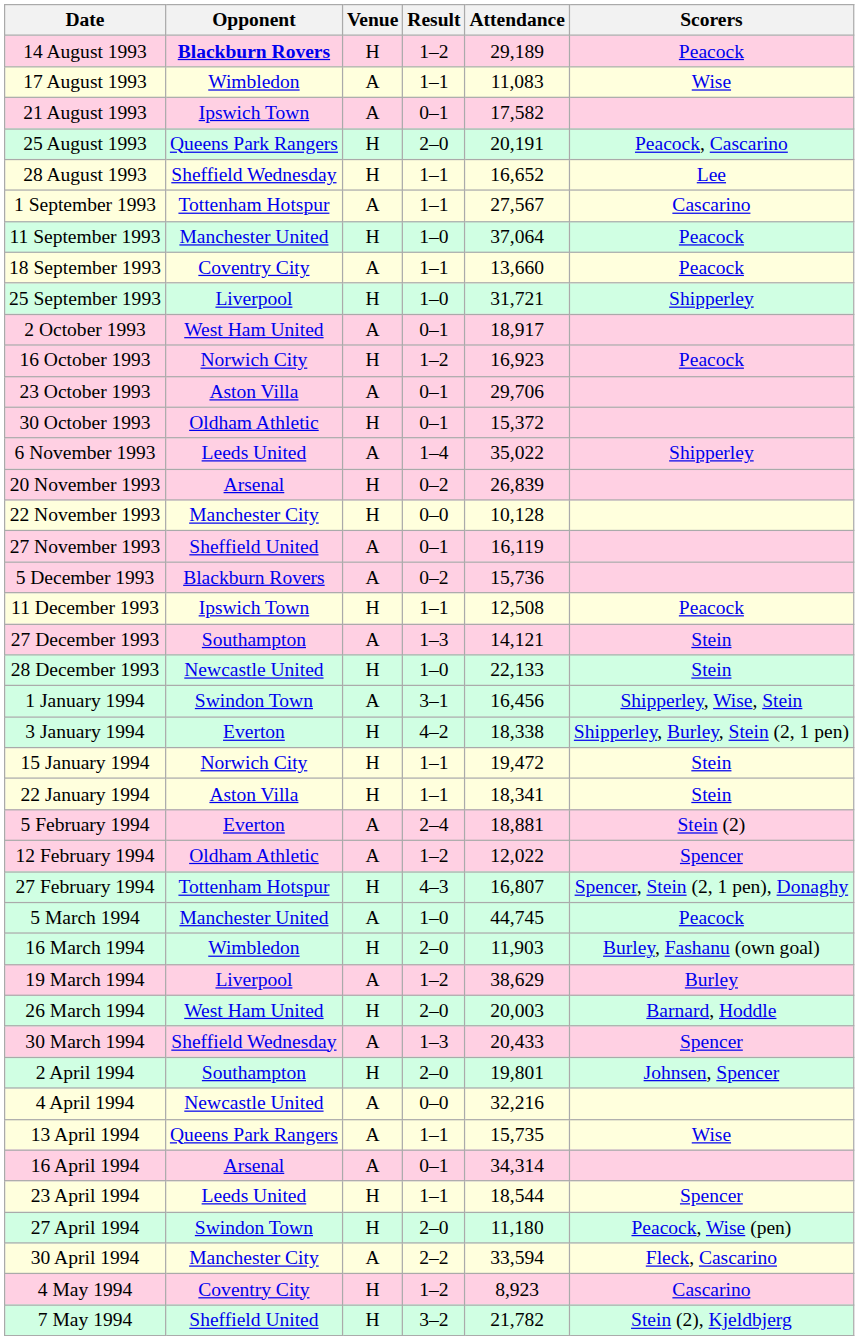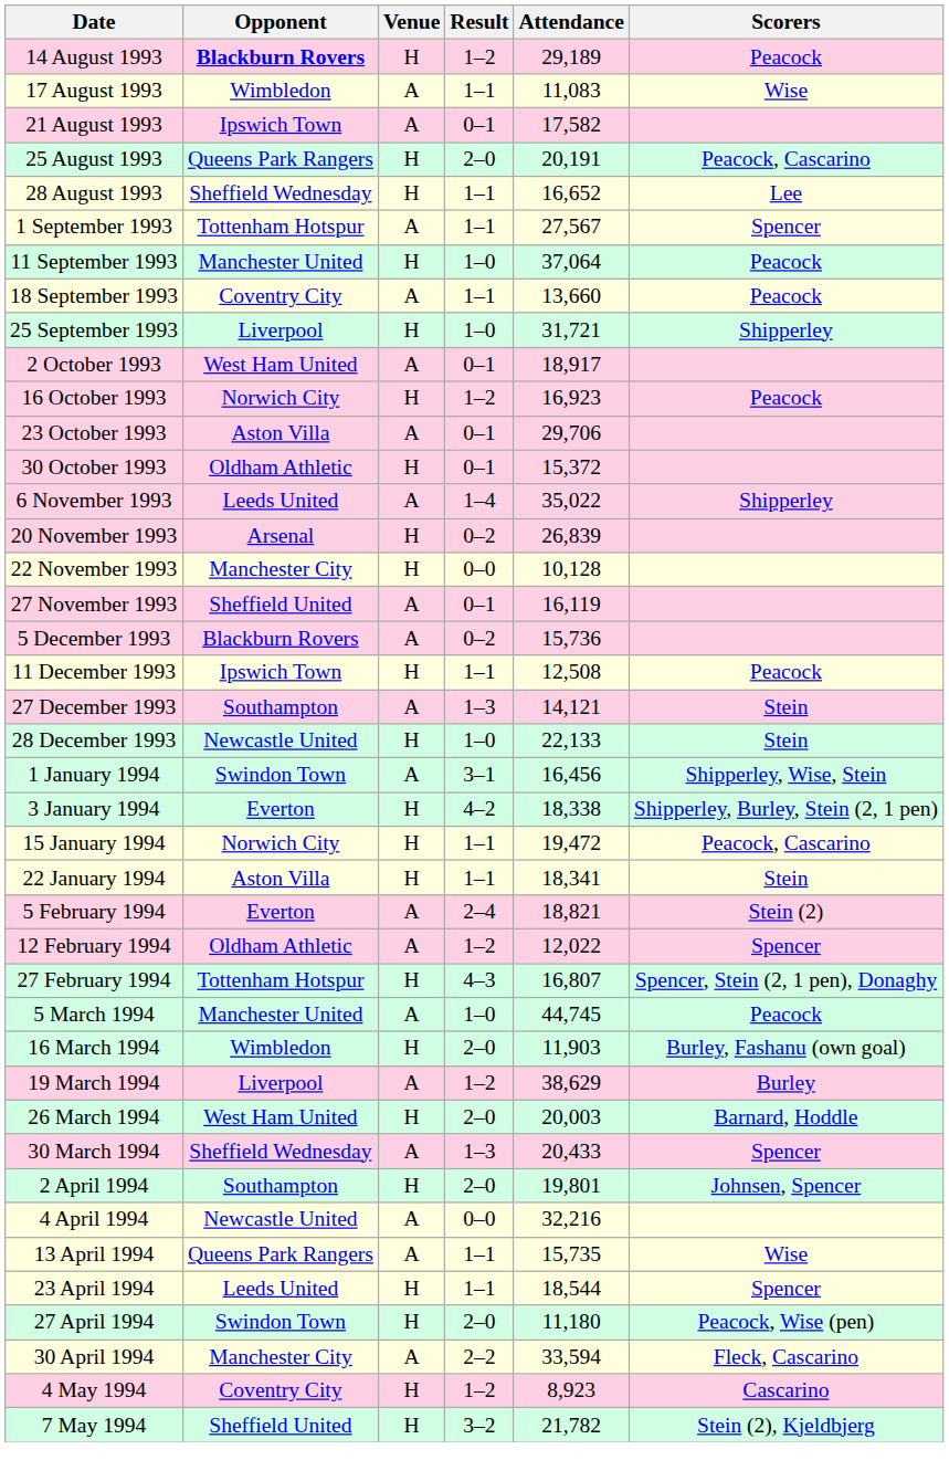 <table class="wikitable" style="text-align:center">
 <tr>
 <th>Date</th>
 <th>Opponent</th>
 <th>Venue</th>
 <th>Result</th>
 <th>Attendance</th>
 <th>Scorers</th>
 </tr>
 <tr style="background-color: #ffd0e3;">
 <td>14 August 1993</td>
 <td><strong><a href='#'>Blackburn Rovers</a></strong></td>
 <td>H</td>
 <td>1–2</td>
 <td>29,189</td>
 <td><a href='#'>Peacock</a></td>
 </tr>
 <tr style="background-color: #ffffdd;">
 <td>17 August 1993</td>
 <td><a href='#'>Wimbledon</a></td>
 <td>A</td>
 <td>1–1</td>
 <td>11,083</td>
 <td><a href='#'>Wise</a></td>
 </tr>
 <tr style="background-color: #ffd0e3;">
 <td>21 August 1993</td>
 <td><a href='#'>Ipswich Town</a></td>
 <td>A</td>
 <td>0–1</td>
 <td>17,582</td>
 <td></td>
 </tr>
 <tr style="background-color: #d0ffe3;">
 <td>25 August 1993</td>
 <td><a href='#'>Queens Park Rangers</a></td>
 <td>H</td>
 <td>2–0</td>
 <td>20,191</td>
 <td><a href='#'>Peacock</a>, <a href='#'>Cascarino</a></td>
 </tr>
 <tr style="background-color: #ffffdd;">
 <td>28 August 1993</td>
 <td><a href='#'>Sheffield Wednesday</a></td>
 <td>H</td>
 <td>1–1</td>
 <td>16,652</td>
 <td><a href='#'>Lee</a></td>
 </tr>
 <tr style="background-color: #ffffdd;">
 <td>1 September 1993</td>
 <td><a href='#'>Tottenham Hotspur</a></td>
 <td>A</td>
 <td>1–1</td>
 <td>27,567</td>
-<td><a href='#'>Cascarino</a></td>
+<td><a href='#'>Spencer</a></td>
 </tr>
 <tr style="background-color: #d0ffe3;">
 <td>11 September 1993</td>
 <td><a href='#'>Manchester United</a></td>
 <td>H</td>
 <td>1–0</td>
 <td>37,064</td>
 <td><a href='#'>Peacock</a></td>
 </tr>
 <tr style="background-color: #ffffdd;">
 <td>18 September 1993</td>
 <td><a href='#'>Coventry City</a></td>
 <td>A</td>
 <td>1–1</td>
 <td>13,660</td>
 <td><a href='#'>Peacock</a></td>
 </tr>
 <tr style="background-color: #d0ffe3;">
 <td>25 September 1993</td>
 <td><a href='#'>Liverpool</a></td>
 <td>H</td>
 <td>1–0</td>
 <td>31,721</td>
 <td><a href='#'>Shipperley</a></td>
 </tr>
 <tr style="background-color: #ffd0e3;">
 <td>2 October 1993</td>
 <td><a href='#'>West Ham United</a></td>
 <td>A</td>
 <td>0–1</td>
 <td>18,917</td>
 <td></td>
 </tr>
 <tr style="background-color: #ffd0e3;">
 <td>16 October 1993</td>
 <td><a href='#'>Norwich City</a></td>
 <td>H</td>
 <td>1–2</td>
 <td>16,923</td>
 <td><a href='#'>Peacock</a></td>
 </tr>
 <tr style="background-color: #ffd0e3;">
 <td>23 October 1993</td>
 <td><a href='#'>Aston Villa</a></td>
 <td>A</td>
 <td>0–1</td>
 <td>29,706</td>
 <td></td>
 </tr>
 <tr style="background-color: #ffd0e3;">
 <td>30 October 1993</td>
 <td><a href='#'>Oldham Athletic</a></td>
 <td>H</td>
 <td>0–1</td>
 <td>15,372</td>
 <td></td>
 </tr>
 <tr style="background-color: #ffd0e3;">
 <td>6 November 1993</td>
 <td><a href='#'>Leeds United</a></td>
 <td>A</td>
 <td>1–4</td>
 <td>35,022</td>
 <td><a href='#'>Shipperley</a></td>
 </tr>
 <tr style="background-color: #ffd0e3;">
 <td>20 November 1993</td>
 <td><a href='#'>Arsenal</a></td>
 <td>H</td>
 <td>0–2</td>
 <td>26,839</td>
 <td></td>
 </tr>
 <tr style="background-color: #ffffdd;">
 <td>22 November 1993</td>
 <td><a href='#'>Manchester City</a></td>
 <td>H</td>
 <td>0–0</td>
 <td>10,128</td>
 <td></td>
 </tr>
 <tr style="background-color: #ffd0e3;">
 <td>27 November 1993</td>
 <td><a href='#'>Sheffield United</a></td>
 <td>A</td>
 <td>0–1</td>
 <td>16,119</td>
 <td></td>
 </tr>
 <tr style="background-color: #ffd0e3;">
 <td>5 December 1993</td>
 <td><a href='#'>Blackburn Rovers</a></td>
 <td>A</td>
 <td>0–2</td>
 <td>15,736</td>
 <td></td>
 </tr>
 <tr style="background-color: #ffffdd;">
 <td>11 December 1993</td>
 <td><a href='#'>Ipswich Town</a></td>
 <td>H</td>
 <td>1–1</td>
 <td>12,508</td>
 <td><a href='#'>Peacock</a></td>
 </tr>
 <tr style="background-color: #ffd0e3;">
 <td>27 December 1993</td>
 <td><a href='#'>Southampton</a></td>
 <td>A</td>
 <td>1–3</td>
 <td>14,121</td>
 <td><a href='#'>Stein</a></td>
 </tr>
 <tr style="background-color: #d0ffe3;">
 <td>28 December 1993</td>
 <td><a href='#'>Newcastle United</a></td>
 <td>H</td>
 <td>1–0</td>
 <td>22,133</td>
 <td><a href='#'>Stein</a></td>
 </tr>
 <tr style="background-color: #d0ffe3;">
 <td>1 January 1994</td>
 <td><a href='#'>Swindon Town</a></td>
 <td>A</td>
 <td>3–1</td>
 <td>16,456</td>
 <td><a href='#'>Shipperley</a>, <a href='#'>Wise</a>, <a href='#'>Stein</a></td>
 </tr>
 <tr style="background-color: #d0ffe3;">
 <td>3 January 1994</td>
 <td><a href='#'>Everton</a></td>
 <td>H</td>
 <td>4–2</td>
 <td>18,338</td>
 <td><a href='#'>Shipperley</a>, <a href='#'>Burley</a>, <a href='#'>Stein</a> (2, 1 pen)</td>
 </tr>
 <tr style="background-color: #ffffdd;">
 <td>15 January 1994</td>
 <td><a href='#'>Norwich City</a></td>
 <td>H</td>
 <td>1–1</td>
 <td>19,472</td>
-<td><a href='#'>Stein</a></td>
+<td><a href='#'>Peacock</a>, <a href='#'>Cascarino</a></td>
 </tr>
 <tr style="background-color: #ffffdd;">
 <td>22 January 1994</td>
 <td><a href='#'>Aston Villa</a></td>
 <td>H</td>
 <td>1–1</td>
 <td>18,341</td>
 <td><a href='#'>Stein</a></td>
 </tr>
 <tr style="background-color: #ffd0e3;">
 <td>5 February 1994</td>
 <td><a href='#'>Everton</a></td>
 <td>A</td>
 <td>2–4</td>
-<td>18,881</td>
+<td>18,821</td>
 <td><a href='#'>Stein</a> (2)</td>
 </tr>
 <tr style="background-color: #ffd0e3;">
 <td>12 February 1994</td>
 <td><a href='#'>Oldham Athletic</a></td>
 <td>A</td>
 <td>1–2</td>
 <td>12,022</td>
 <td><a href='#'>Spencer</a></td>
 </tr>
 <tr style="background-color: #d0ffe3;">
 <td>27 February 1994</td>
 <td><a href='#'>Tottenham Hotspur</a></td>
 <td>H</td>
 <td>4–3</td>
 <td>16,807</td>
 <td><a href='#'>Spencer</a>, <a href='#'>Stein</a> (2, 1 pen), <a href='#'>Donaghy</a></td>
 </tr>
 <tr style="background-color: #d0ffe3;">
 <td>5 March 1994</td>
 <td><a href='#'>Manchester United</a></td>
 <td>A</td>
 <td>1–0</td>
 <td>44,745</td>
 <td><a href='#'>Peacock</a></td>
 </tr>
 <tr style="background-color: #d0ffe3;">
 <td>16 March 1994</td>
 <td><a href='#'>Wimbledon</a></td>
 <td>H</td>
 <td>2–0</td>
 <td>11,903</td>
 <td><a href='#'>Burley</a>, <a href='#'>Fashanu</a> (own goal)</td>
 </tr>
 <tr style="background-color: #ffd0e3;">
 <td>19 March 1994</td>
 <td><a href='#'>Liverpool</a></td>
 <td>A</td>
 <td>1–2</td>
 <td>38,629</td>
 <td><a href='#'>Burley</a></td>
 </tr>
 <tr style="background-color: #d0ffe3;">
 <td>26 March 1994</td>
 <td><a href='#'>West Ham United</a></td>
 <td>H</td>
 <td>2–0</td>
 <td>20,003</td>
 <td><a href='#'>Barnard</a>, <a href='#'>Hoddle</a></td>
 </tr>
 <tr style="background-color: #ffd0e3;">
 <td>30 March 1994</td>
 <td><a href='#'>Sheffield Wednesday</a></td>
 <td>A</td>
 <td>1–3</td>
 <td>20,433</td>
 <td><a href='#'>Spencer</a></td>
 </tr>
 <tr style="background-color: #d0ffe3;">
 <td>2 April 1994</td>
 <td><a href='#'>Southampton</a></td>
 <td>H</td>
 <td>2–0</td>
 <td>19,801</td>
 <td><a href='#'>Johnsen</a>, <a href='#'>Spencer</a></td>
 </tr>
 <tr style="background-color: #ffffdd;">
 <td>4 April 1994</td>
 <td><a href='#'>Newcastle United</a></td>
 <td>A</td>
 <td>0–0</td>
 <td>32,216</td>
 <td></td>
 </tr>
 <tr style="background-color: #ffffdd;">
 <td>13 April 1994</td>
 <td><a href='#'>Queens Park Rangers</a></td>
 <td>A</td>
 <td>1–1</td>
 <td>15,735</td>
 <td><a href='#'>Wise</a></td>
 </tr>
-<tr style="background-color: #ffd0e3;">
-<td>16 April 1994</td>
-<td><a href='#'>Arsenal</a></td>
-<td>A</td>
-<td>0–1</td>
-<td>34,314</td>
-<td></td>
-</tr>
 <tr style="background-color: #ffffdd;">
 <td>23 April 1994</td>
 <td><a href='#'>Leeds United</a></td>
 <td>H</td>
 <td>1–1</td>
 <td>18,544</td>
 <td><a href='#'>Spencer</a></td>
 </tr>
 <tr style="background-color: #d0ffe3;">
 <td>27 April 1994</td>
 <td><a href='#'>Swindon Town</a></td>
 <td>H</td>
 <td>2–0</td>
 <td>11,180</td>
 <td><a href='#'>Peacock</a>, <a href='#'>Wise</a> (pen)</td>
 </tr>
 <tr style="background-color: #ffffdd;">
 <td>30 April 1994</td>
 <td><a href='#'>Manchester City</a></td>
 <td>A</td>
 <td>2–2</td>
 <td>33,594</td>
 <td><a href='#'>Fleck</a>, <a href='#'>Cascarino</a></td>
 </tr>
 <tr style="background-color: #ffd0e3;">
 <td>4 May 1994</td>
 <td><a href='#'>Coventry City</a></td>
 <td>H</td>
 <td>1–2</td>
 <td>8,923</td>
 <td><a href='#'>Cascarino</a></td>
 </tr>
 <tr style="background-color: #d0ffe3;">
 <td>7 May 1994</td>
 <td><a href='#'>Sheffield United</a></td>
 <td>H</td>
 <td>3–2</td>
 <td>21,782</td>
 <td><a href='#'>Stein</a> (2), <a href='#'>Kjeldbjerg</a></td>
 </tr>
 </table>
